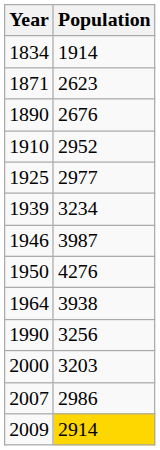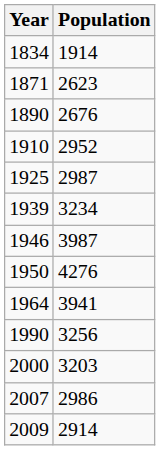 <table class="wikitable">
 <tr>
 <th>Year</th>
 <th>Population</th>
 </tr>
 <tr>
 <td>1834</td>
 <td>1914</td>
 </tr>
 <tr>
 <td>1871</td>
 <td>2623</td>
 </tr>
 <tr>
 <td>1890</td>
 <td>2676</td>
 </tr>
 <tr>
 <td>1910</td>
 <td>2952</td>
 </tr>
 <tr>
 <td>1925</td>
-<td>2977</td>
+<td>2987</td>
 </tr>
 <tr>
 <td>1939</td>
 <td>3234</td>
 </tr>
 <tr>
 <td>1946</td>
 <td>3987</td>
 </tr>
 <tr>
 <td>1950</td>
 <td>4276</td>
 </tr>
 <tr>
 <td>1964</td>
-<td>3938</td>
+<td>3941</td>
 </tr>
 <tr>
 <td>1990</td>
 <td>3256</td>
 </tr>
 <tr>
 <td>2000</td>
 <td>3203</td>
 </tr>
 <tr>
 <td>2007</td>
 <td>2986</td>
 </tr>
 <tr>
 <td>2009</td>
-<td style="background: gold;">2914</td>
+<td>2914</td>
 </tr>
 </table>
